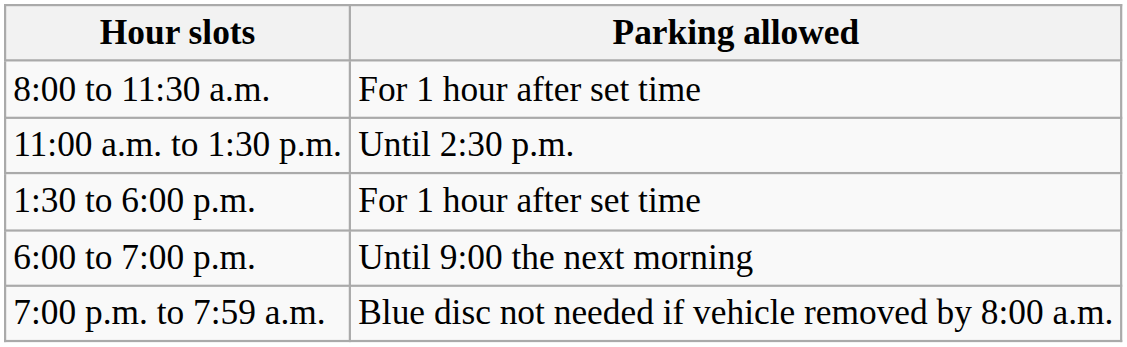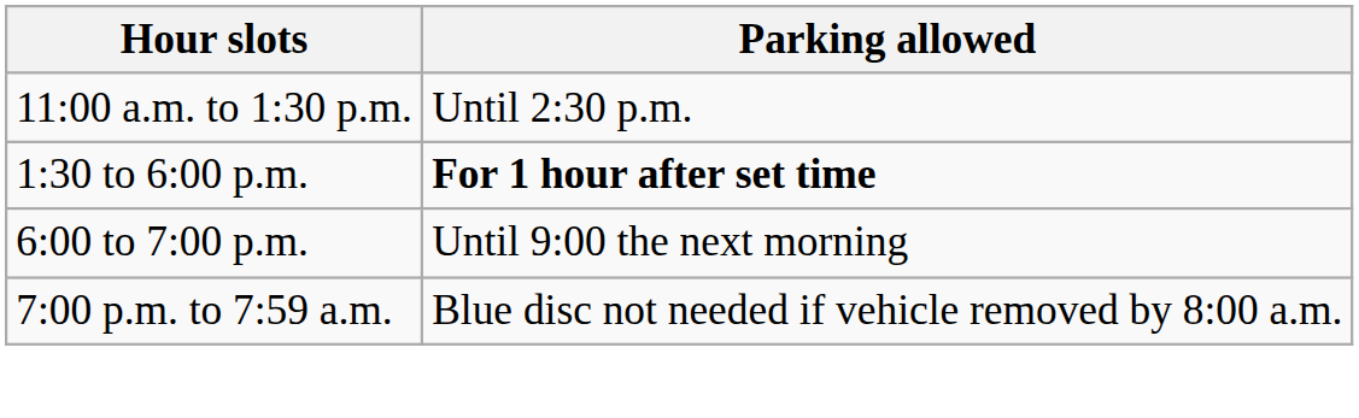 <table class="wikitable">
 <tr>
 <th>Hour slots</th>
 <th>Parking allowed</th>
-</tr>
-<tr>
-<td>8:00 to 11:30 a.m.</td>
-<td>For 1 hour after set time</td>
 </tr>
 <tr>
 <td>11:00 a.m. to 1:30 p.m.</td>
 <td>Until 2:30 p.m.</td>
 </tr>
 <tr>
 <td>1:30 to 6:00 p.m.</td>
-<td>For 1 hour after set time</td>
+<td><strong>For 1 hour after set time</strong></td>
 </tr>
 <tr>
 <td>6:00 to 7:00 p.m.</td>
 <td>Until 9:00 the next morning</td>
 </tr>
 <tr>
 <td>7:00 p.m. to 7:59 a.m.</td>
 <td>Blue disc not needed if vehicle removed by 8:00 a.m.</td>
 </tr>
 </table>
